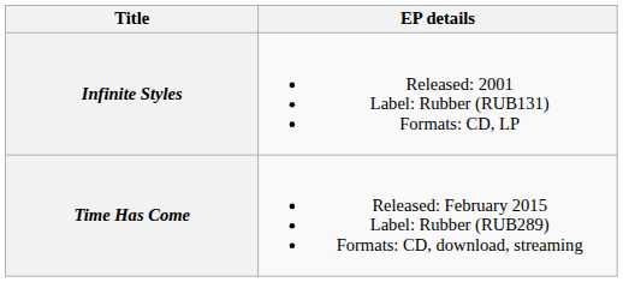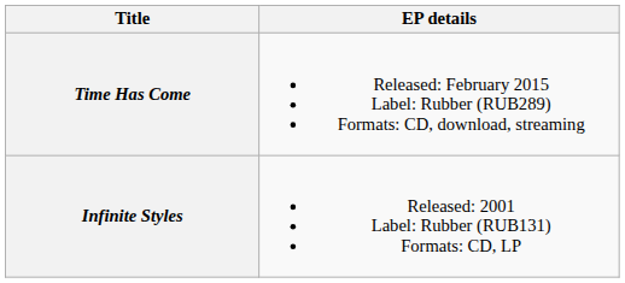 <table class="wikitable plainrowheaders" style="text-align:center;">
 <tr>
 <th scope="col" rowspan="1" style="width:14em;">Title</th>
 <th scope="col" rowspan="1" style="width:20em;">EP details</th>
 </tr>
 <tr>
+<th scope="row"><em>Time Has Come</em></th>
+<td><br><ul><li>Released: February 2015</li><li>Label: Rubber (RUB289)</li><li>Formats: CD, download, streaming</li></ul></td>
+</tr>
+<tr>
 <th scope="row"><em>Infinite Styles</em></th>
 <td><br><ul><li>Released: 2001</li><li>Label: Rubber (RUB131)</li><li>Formats: CD, LP</li></ul></td>
 </tr>
-<tr>
-<th scope="row"><em>Time Has Come</em></th>
-<td><br><ul><li>Released: February 2015</li><li>Label: Rubber (RUB289)</li><li>Formats: CD, download, streaming</li></ul></td>
-</tr>
 </table>
